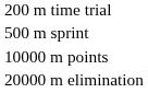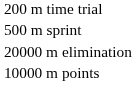 <table>
 <tr>
 <td>200 m time trial</td>
 <td></td>
 <td></td>
 <td></td>
 </tr>
 <tr>
 <td>500 m sprint</td>
 <td></td>
 <td></td>
 <td></td>
 </tr>
 <tr>
+<td>20000 m elimination</td>
+<td></td>
+<td></td>
+<td></td>
+</tr>
+<tr>
 <td>10000 m points</td>
 <td></td>
 <td></td>
 <td></td>
 </tr>
-<tr>
-<td>20000 m elimination</td>
-<td></td>
-<td></td>
-<td></td>
-</tr>
 </table>
